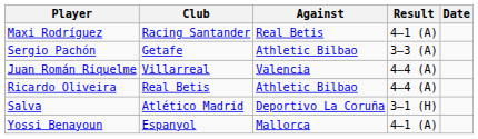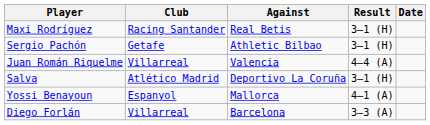 <table class="wikitable sortable">
 <tr>
 <th>Player</th>
 <th>Club</th>
 <th>Against</th>
 <th align="center">Result</th>
 <th>Date</th>
 </tr>
 <tr>
 <td> <a href='#'>Maxi Rodríguez</a></td>
 <td><a href='#'>Racing Santander</a></td>
 <td><a href='#'>Real Betis</a></td>
-<td align="center">4–1 (A)</td>
+<td align="center">3–1 (H)</td>
 <td></td>
 </tr>
 <tr>
 <td> <a href='#'>Sergio Pachón</a></td>
 <td><a href='#'>Getafe</a></td>
 <td><a href='#'>Athletic Bilbao</a></td>
-<td align="center">3–3 (A)</td>
+<td align="center">3–1 (H)</td>
 <td></td>
 </tr>
 <tr>
 <td> <a href='#'>Juan Román Riquelme</a></td>
 <td><a href='#'>Villarreal</a></td>
 <td><a href='#'>Valencia</a></td>
-<td align="center">4–4 (A)</td>
-<td></td>
-</tr>
-<tr>
-<td> <a href='#'>Ricardo Oliveira</a></td>
-<td><a href='#'>Real Betis</a></td>
-<td><a href='#'>Athletic Bilbao</a></td>
 <td align="center">4–4 (A)</td>
 <td></td>
 </tr>
 <tr>
 <td> <a href='#'>Salva</a></td>
 <td><a href='#'>Atlético Madrid</a></td>
 <td><a href='#'>Deportivo La Coruña</a></td>
 <td align="center">3–1 (H)</td>
 <td></td>
 </tr>
 <tr>
 <td> <a href='#'>Yossi Benayoun</a></td>
 <td><a href='#'>Espanyol</a></td>
 <td><a href='#'>Mallorca</a></td>
 <td align="center">4–1 (A)</td>
 <td></td>
 </tr>
+<tr>
+<td> <a href='#'>Diego Forlán</a></td>
+<td><a href='#'>Villarreal</a></td>
+<td><a href='#'>Barcelona</a></td>
+<td align="center">3–3 (A)</td>
+<td></td>
+</tr>
 </table>
